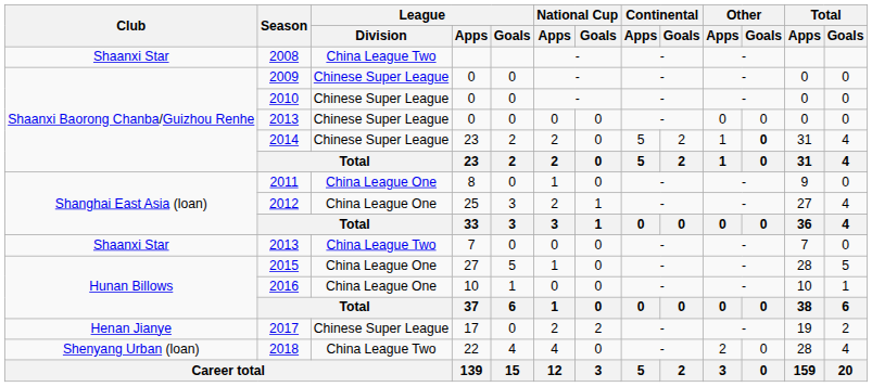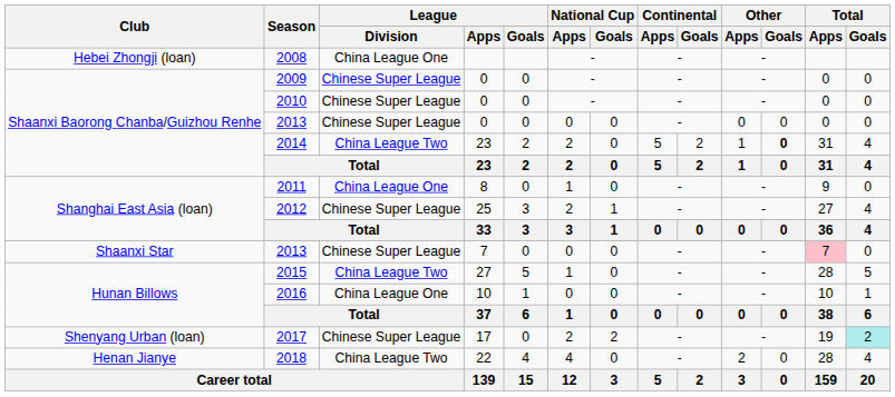 <table class="wikitable" style="text-align: center">
 <tr>
 <th rowspan="2">Club</th>
 <th rowspan="2">Season</th>
 <th colspan="3">League</th>
 <th colspan="2">National Cup</th>
 <th colspan="2">Continental</th>
 <th colspan="2">Other</th>
 <th colspan="2">Total</th>
 </tr>
 <tr>
 <th>Division</th>
 <th>Apps</th>
 <th>Goals</th>
 <th>Apps</th>
 <th>Goals</th>
 <th>Apps</th>
 <th>Goals</th>
 <th>Apps</th>
 <th>Goals</th>
 <th>Apps</th>
 <th>Goals</th>
 </tr>
 <tr>
-<td><a href='#'>Shaanxi Star</a></td>
+<td><a href='#'>Hebei Zhongji</a> (loan)</td>
 <td><a href='#'>2008</a></td>
-<td><a href='#'>China League Two</a></td>
+<td>China League One</td>
 <td></td>
 <td></td>
 <td colspan="2">-</td>
 <td colspan="2">-</td>
 <td colspan="2">-</td>
 <td></td>
 <td></td>
 </tr>
 <tr>
 <td rowspan=5><a href='#'>Shaanxi Baorong Chanba</a>/<a href='#'>Guizhou Renhe</a></td>
 <td><a href='#'>2009</a></td>
 <td><a href='#'>Chinese Super League</a></td>
 <td>0</td>
 <td>0</td>
 <td colspan="2">-</td>
 <td colspan="2">-</td>
 <td colspan="2">-</td>
 <td>0</td>
 <td>0</td>
 </tr>
 <tr>
 <td><a href='#'>2010</a></td>
 <td>Chinese Super League</td>
 <td>0</td>
 <td>0</td>
 <td colspan="2">-</td>
 <td colspan="2">-</td>
 <td colspan="2">-</td>
 <td>0</td>
 <td>0</td>
 </tr>
 <tr>
 <td><a href='#'>2013</a></td>
 <td>Chinese Super League</td>
 <td>0</td>
 <td>0</td>
 <td>0</td>
 <td>0</td>
 <td colspan="2">-</td>
 <td>0</td>
 <td>0</td>
 <td>0</td>
 <td>0</td>
 </tr>
 <tr>
 <td><a href='#'>2014</a></td>
-<td>Chinese Super League</td>
+<td><a href='#'>China League Two</a></td>
 <td>23</td>
 <td>2</td>
 <td>2</td>
 <td>0</td>
 <td>5</td>
 <td>2</td>
 <td>1</td>
 <td><strong>0</strong></td>
 <td>31</td>
 <td>4</td>
 </tr>
 <tr>
 <th colspan="2"><strong>Total</strong></th>
 <th>23</th>
 <th>2</th>
 <th>2</th>
 <th>0</th>
 <th>5</th>
 <th>2</th>
 <th>1</th>
 <th>0</th>
 <th>31</th>
 <th>4</th>
 </tr>
 <tr>
 <td rowspan="3"><a href='#'>Shanghai East Asia</a> (loan)</td>
 <td><a href='#'>2011</a></td>
 <td><a href='#'>China League One</a></td>
 <td>8</td>
 <td>0</td>
 <td>1</td>
 <td>0</td>
 <td colspan="2">-</td>
 <td colspan="2">-</td>
 <td>9</td>
 <td>0</td>
 </tr>
 <tr>
 <td><a href='#'>2012</a></td>
-<td>China League One</td>
+<td rowspan="1">Chinese Super League</td>
 <td>25</td>
 <td>3</td>
 <td>2</td>
 <td>1</td>
 <td colspan="2">-</td>
 <td colspan="2">-</td>
 <td>27</td>
 <td>4</td>
 </tr>
 <tr>
 <th colspan="2"><strong>Total</strong></th>
 <th>33</th>
 <th>3</th>
 <th>3</th>
 <th>1</th>
 <th>0</th>
 <th>0</th>
 <th>0</th>
 <th>0</th>
 <th>36</th>
 <th>4</th>
 </tr>
 <tr>
 <td><a href='#'>Shaanxi Star</a></td>
 <td><a href='#'>2013</a></td>
-<td><a href='#'>China League Two</a></td>
+<td>Chinese Super League</td>
 <td>7</td>
 <td>0</td>
 <td>0</td>
 <td>0</td>
 <td colspan="2">-</td>
 <td colspan="2">-</td>
-<td>7</td>
+<td style="background: pink;">7</td>
 <td>0</td>
 </tr>
 <tr>
 <td rowspan="3"><a href='#'>Hunan Billows</a></td>
 <td><a href='#'>2015</a></td>
-<td>China League One</td>
+<td><a href='#'>China League Two</a></td>
 <td>27</td>
 <td>5</td>
 <td>1</td>
 <td>0</td>
 <td colspan="2">-</td>
 <td colspan="2">-</td>
 <td>28</td>
 <td>5</td>
 </tr>
 <tr>
 <td><a href='#'>2016</a></td>
 <td>China League One</td>
 <td>10</td>
 <td>1</td>
 <td>0</td>
 <td>0</td>
 <td colspan="2">-</td>
 <td colspan="2">-</td>
 <td>10</td>
 <td>1</td>
 </tr>
 <tr>
 <th colspan="2"><strong>Total</strong></th>
 <th>37</th>
 <th>6</th>
 <th>1</th>
 <th>0</th>
 <th>0</th>
 <th>0</th>
 <th>0</th>
 <th>0</th>
 <th>38</th>
 <th>6</th>
 </tr>
 <tr>
-<td rowspan="1"><a href='#'>Henan Jianye</a></td>
+<td rowspan="1"><a href='#'>Shenyang Urban</a> (loan)</td>
 <td><a href='#'>2017</a></td>
 <td rowspan="1">Chinese Super League</td>
 <td>17</td>
 <td>0</td>
 <td>2</td>
 <td>2</td>
 <td colspan="2">-</td>
 <td colspan="2">-</td>
 <td>19</td>
-<td>2</td>
+<td style="background: paleturquoise;">2</td>
 </tr>
 <tr>
-<td rowspan="1"><a href='#'>Shenyang Urban</a> (loan)</td>
+<td rowspan="1"><a href='#'>Henan Jianye</a></td>
 <td><a href='#'>2018</a></td>
 <td rowspan="1">China League Two</td>
 <td>22</td>
 <td>4</td>
 <td>4</td>
 <td>0</td>
 <td colspan="2">-</td>
 <td>2</td>
 <td>0</td>
 <td>28</td>
 <td>4</td>
 </tr>
 <tr>
 <th colspan=3>Career total</th>
 <th>139</th>
 <th>15</th>
 <th>12</th>
 <th>3</th>
 <th>5</th>
 <th>2</th>
 <th>3</th>
 <th>0</th>
 <th>159</th>
 <th>20</th>
 </tr>
 </table>
